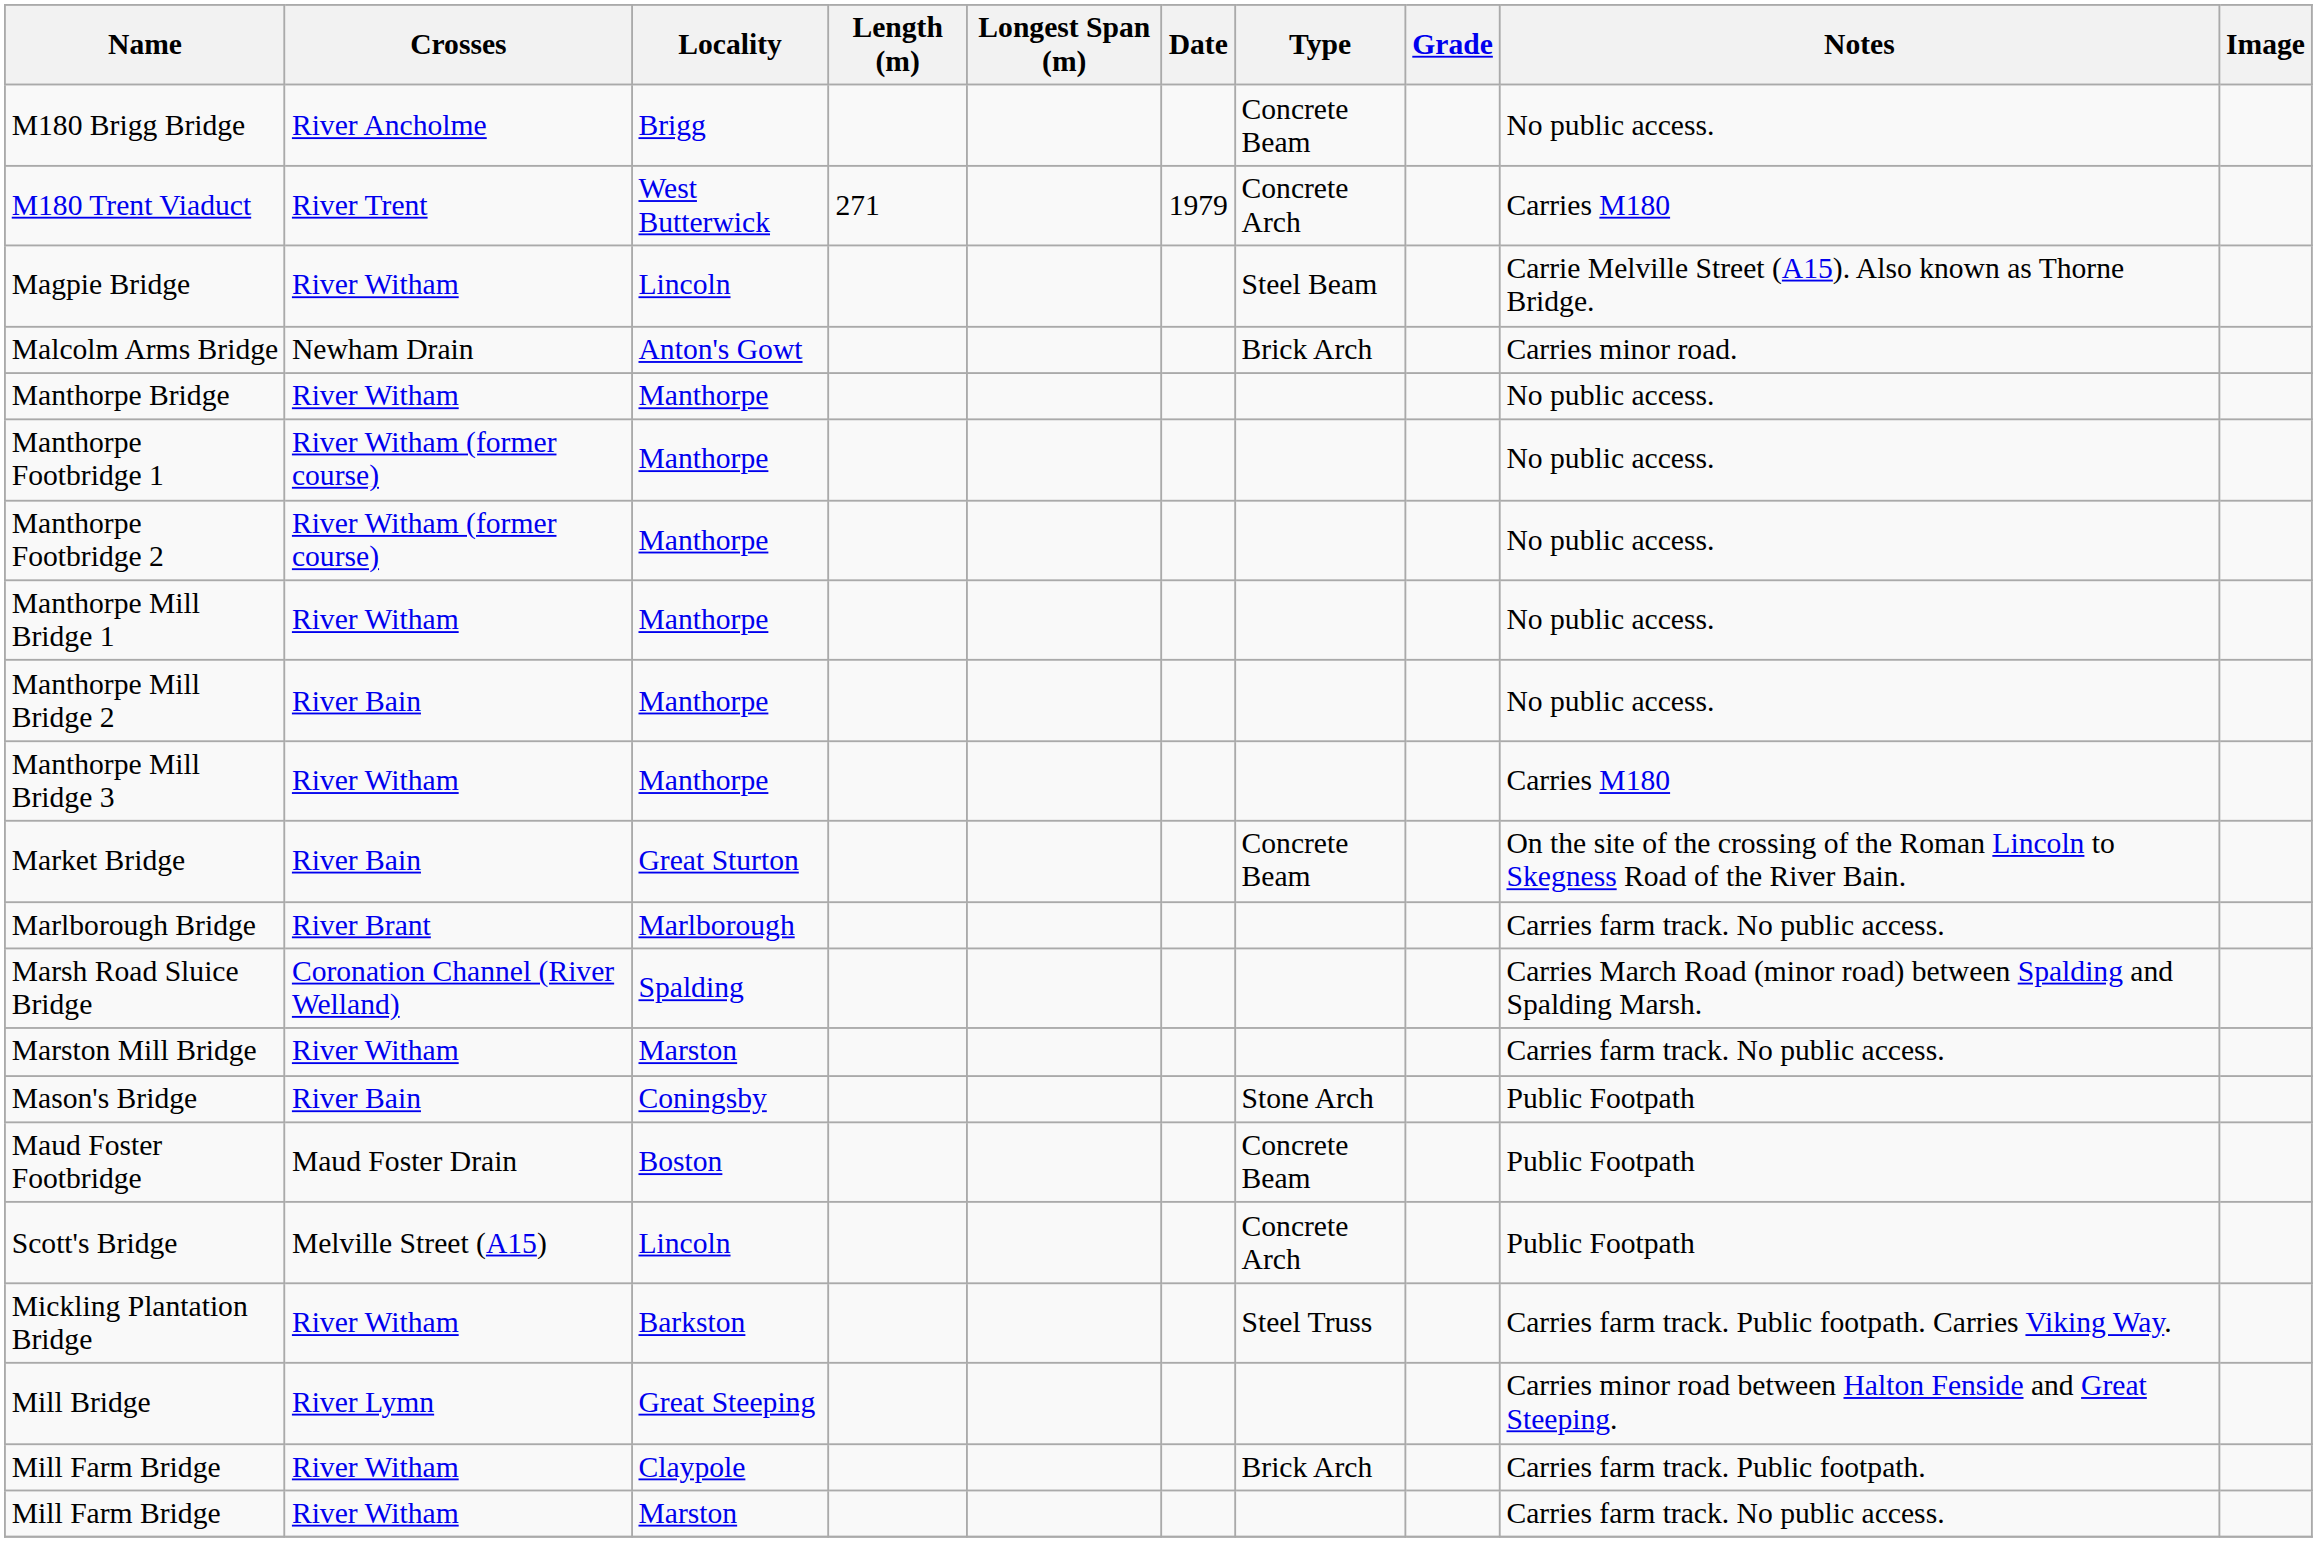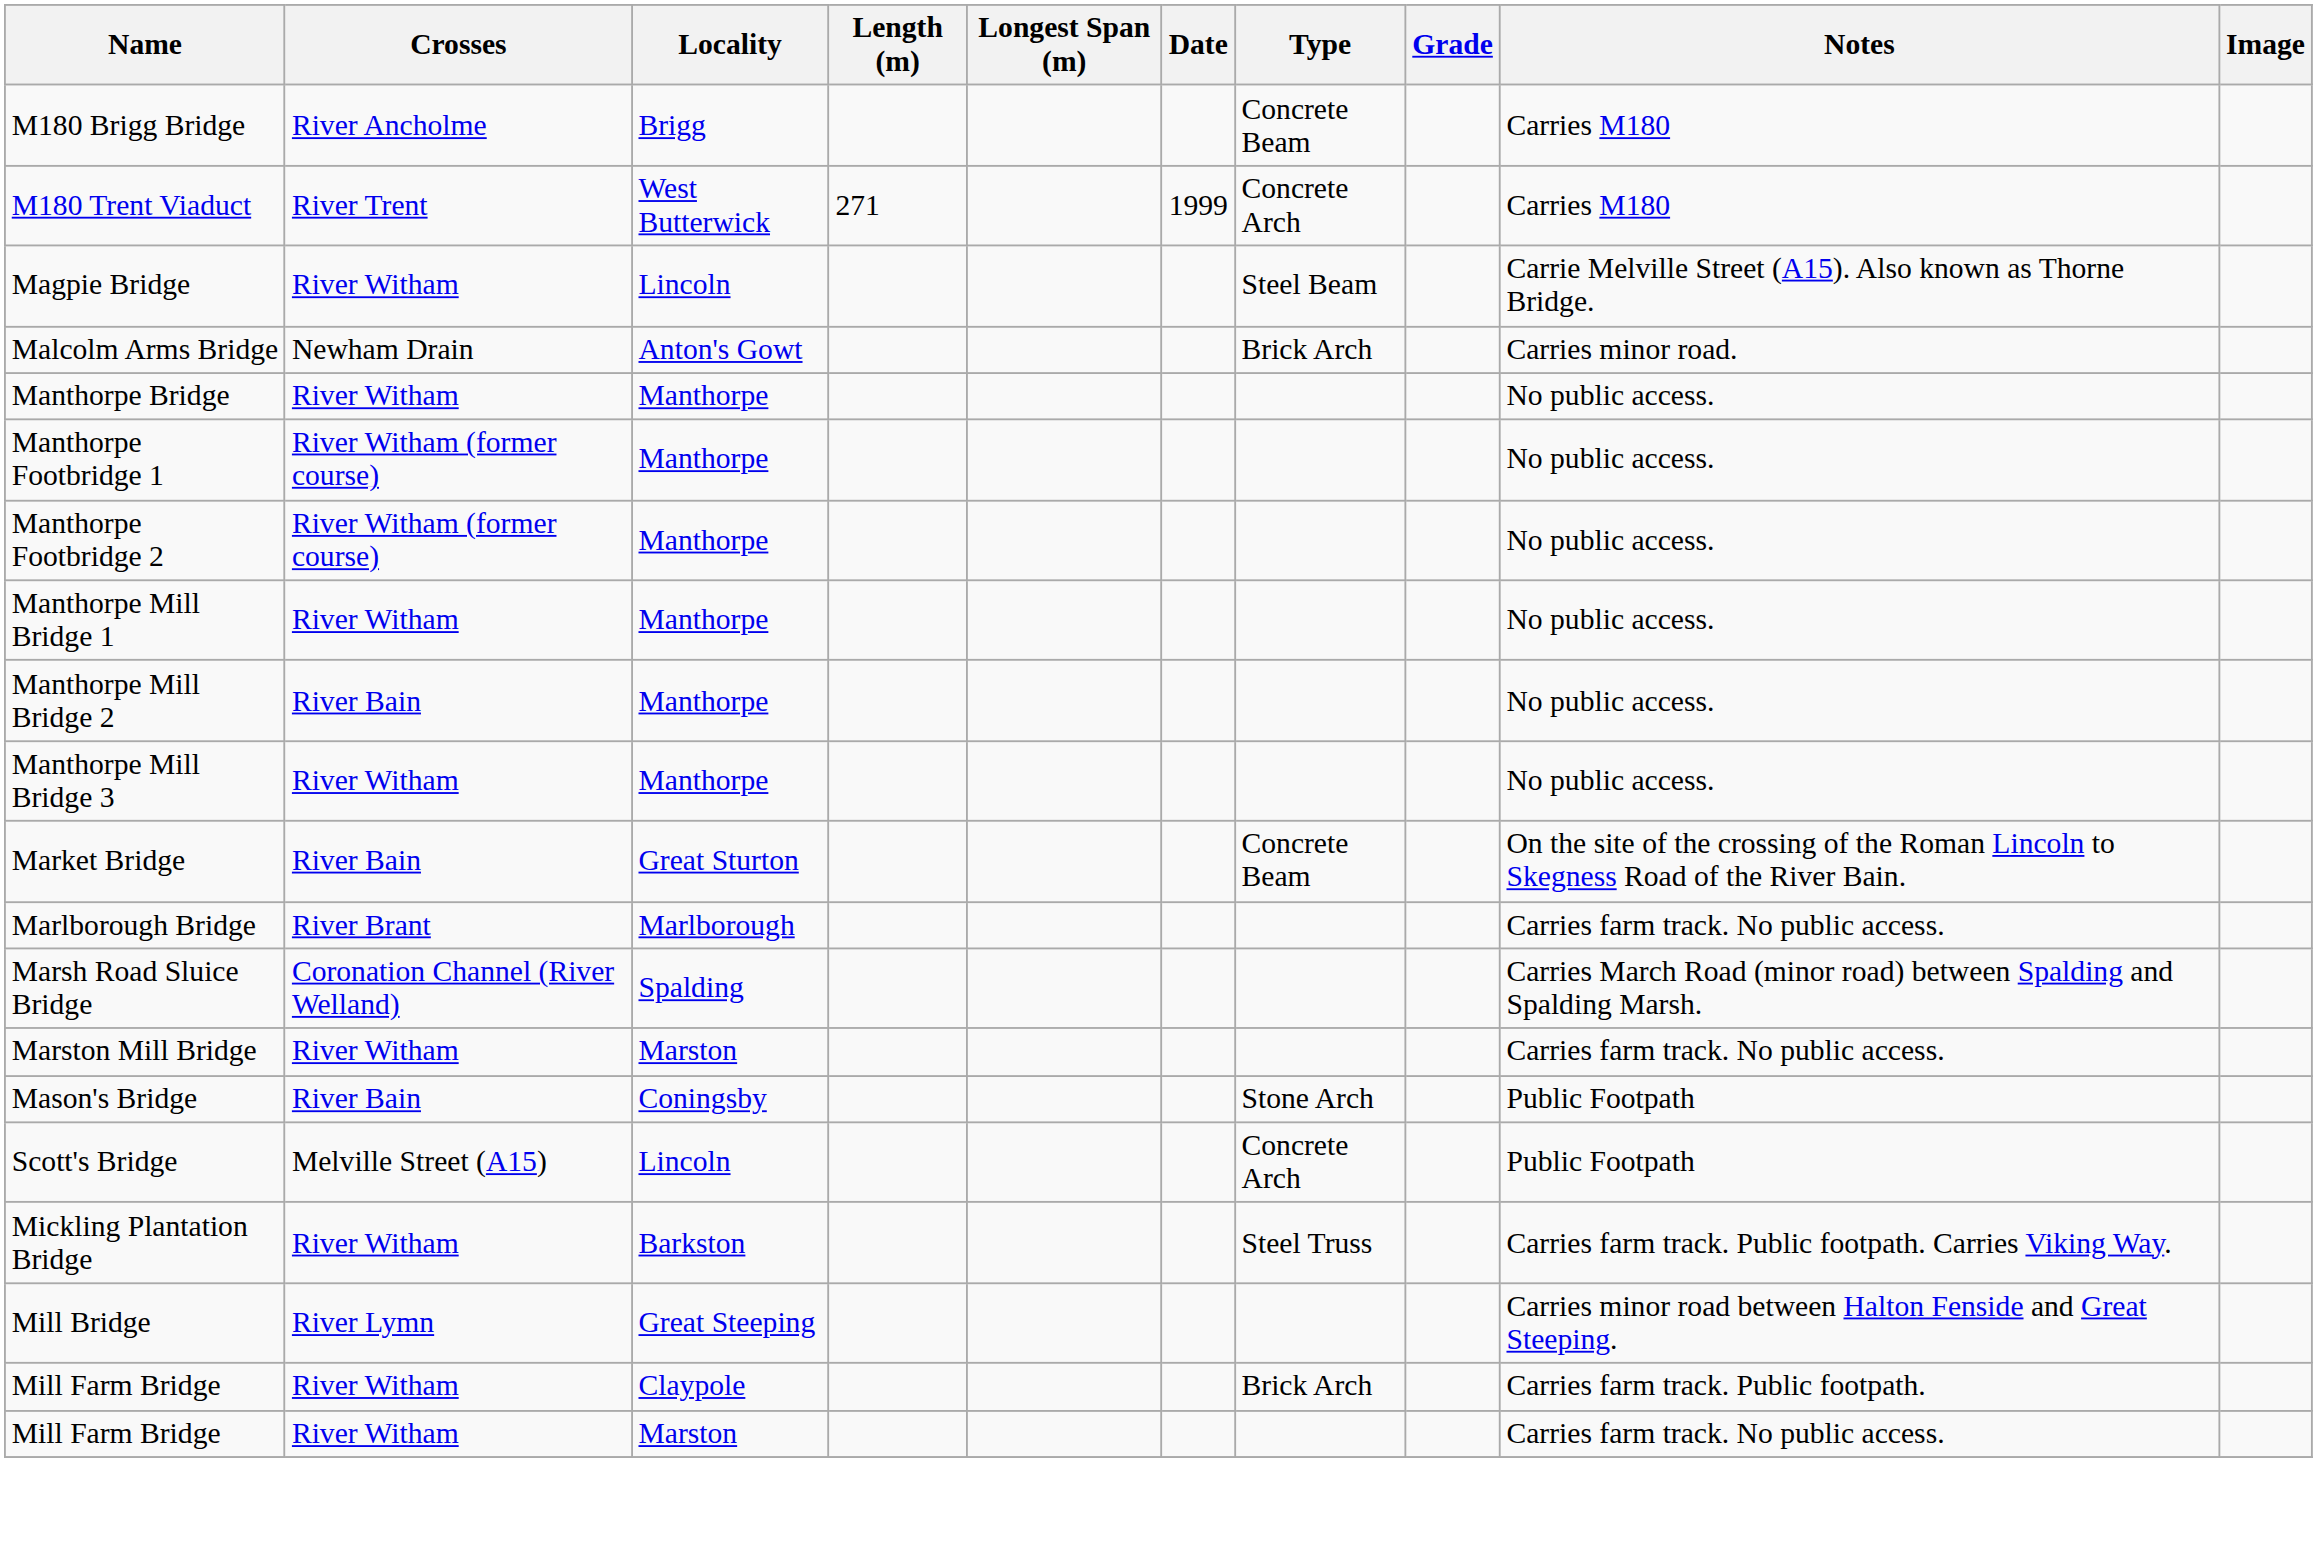 <table class="wikitable sortable">
 <tr>
 <th>Name</th>
 <th>Crosses</th>
 <th>Locality</th>
 <th>Length (m)</th>
 <th>Longest Span (m)</th>
 <th>Date</th>
 <th>Type</th>
 <th><a href='#'>Grade</a></th>
 <th class="unsortable">Notes</th>
 <th class="unsortable">Image</th>
 </tr>
 <tr>
 <td>M180 Brigg Bridge</td>
 <td><a href='#'>River Ancholme</a></td>
 <td><a href='#'>Brigg</a></td>
 <td></td>
 <td></td>
 <td></td>
 <td>Concrete Beam</td>
 <td></td>
-<td>No public access.</td>
+<td>Carries <a href='#'>M180</a></td>
 <td></td>
 </tr>
 <tr>
 <td><a href='#'>M180 Trent Viaduct</a></td>
 <td><a href='#'>River Trent</a></td>
 <td><a href='#'>West Butterwick</a></td>
 <td>271</td>
 <td></td>
-<td>1979</td>
+<td>1999</td>
 <td>Concrete Arch</td>
 <td></td>
 <td>Carries <a href='#'>M180</a></td>
 <td></td>
 </tr>
 <tr>
 <td>Magpie Bridge</td>
 <td><a href='#'>River Witham</a></td>
 <td><a href='#'>Lincoln</a></td>
 <td></td>
 <td></td>
 <td></td>
 <td>Steel Beam</td>
 <td></td>
 <td>Carrie Melville Street (<a href='#'>A15</a>). Also known as Thorne Bridge.</td>
 <td></td>
 </tr>
 <tr>
 <td>Malcolm Arms Bridge</td>
 <td>Newham Drain</td>
 <td><a href='#'>Anton's Gowt</a></td>
 <td></td>
 <td></td>
 <td></td>
 <td>Brick Arch</td>
 <td></td>
 <td>Carries minor road.</td>
 <td></td>
 </tr>
 <tr>
 <td>Manthorpe Bridge</td>
 <td><a href='#'>River Witham</a></td>
 <td><a href='#'>Manthorpe</a></td>
 <td></td>
 <td></td>
 <td></td>
 <td></td>
 <td></td>
 <td>No public access.</td>
 <td></td>
 </tr>
 <tr>
 <td>Manthorpe Footbridge 1</td>
 <td><a href='#'>River Witham (former course)</a></td>
 <td><a href='#'>Manthorpe</a></td>
 <td></td>
 <td></td>
 <td></td>
 <td></td>
 <td></td>
 <td>No public access.</td>
 <td></td>
 </tr>
 <tr>
 <td>Manthorpe Footbridge 2</td>
 <td><a href='#'>River Witham (former course)</a></td>
 <td><a href='#'>Manthorpe</a></td>
 <td></td>
 <td></td>
 <td></td>
 <td></td>
 <td></td>
 <td>No public access.</td>
 <td></td>
 </tr>
 <tr>
 <td>Manthorpe Mill Bridge 1</td>
 <td><a href='#'>River Witham</a></td>
 <td><a href='#'>Manthorpe</a></td>
 <td></td>
 <td></td>
 <td></td>
 <td></td>
 <td></td>
 <td>No public access.</td>
 <td></td>
 </tr>
 <tr>
 <td>Manthorpe Mill Bridge 2</td>
 <td><a href='#'>River Bain</a></td>
 <td><a href='#'>Manthorpe</a></td>
 <td></td>
 <td></td>
 <td></td>
 <td></td>
 <td></td>
 <td>No public access.</td>
 <td></td>
 </tr>
 <tr>
 <td>Manthorpe Mill Bridge 3</td>
 <td><a href='#'>River Witham</a></td>
 <td><a href='#'>Manthorpe</a></td>
 <td></td>
 <td></td>
 <td></td>
 <td></td>
 <td></td>
-<td>Carries <a href='#'>M180</a></td>
+<td>No public access.</td>
 <td></td>
 </tr>
 <tr>
 <td>Market Bridge</td>
 <td><a href='#'>River Bain</a></td>
 <td><a href='#'>Great Sturton</a></td>
 <td></td>
 <td></td>
 <td></td>
 <td>Concrete Beam</td>
 <td></td>
 <td>On the site of the crossing of the Roman <a href='#'>Lincoln</a> to <a href='#'>Skegness</a> Road of the River Bain.</td>
 <td></td>
 </tr>
 <tr>
 <td>Marlborough Bridge</td>
 <td><a href='#'>River Brant</a></td>
 <td><a href='#'>Marlborough</a></td>
 <td></td>
 <td></td>
 <td></td>
 <td></td>
 <td></td>
 <td>Carries farm track. No public access.</td>
 <td></td>
 </tr>
 <tr>
 <td>Marsh Road Sluice Bridge</td>
 <td><a href='#'>Coronation Channel (River Welland)</a></td>
 <td><a href='#'>Spalding</a></td>
 <td></td>
 <td></td>
 <td></td>
 <td></td>
 <td></td>
 <td>Carries March Road (minor road) between <a href='#'>Spalding</a> and Spalding Marsh.</td>
 <td></td>
 </tr>
 <tr>
 <td>Marston Mill Bridge</td>
 <td><a href='#'>River Witham</a></td>
 <td><a href='#'>Marston</a></td>
 <td></td>
 <td></td>
 <td></td>
 <td></td>
 <td></td>
 <td>Carries farm track. No public access.</td>
 <td></td>
 </tr>
 <tr>
 <td>Mason's Bridge</td>
 <td><a href='#'>River Bain</a></td>
 <td><a href='#'>Coningsby</a></td>
 <td></td>
 <td></td>
 <td></td>
 <td>Stone Arch</td>
-<td></td>
-<td>Public Footpath</td>
-<td></td>
-</tr>
-<tr>
-<td>Maud Foster Footbridge</td>
-<td>Maud Foster Drain</td>
-<td><a href='#'>Boston</a></td>
-<td></td>
-<td></td>
-<td></td>
-<td>Concrete Beam</td>
 <td></td>
 <td>Public Footpath</td>
 <td></td>
 </tr>
 <tr>
 <td>Scott's Bridge</td>
 <td>Melville Street (<a href='#'>A15</a>)</td>
 <td><a href='#'>Lincoln</a></td>
 <td></td>
 <td></td>
 <td></td>
 <td>Concrete Arch</td>
 <td></td>
 <td>Public Footpath</td>
 <td></td>
 </tr>
 <tr>
 <td>Mickling Plantation Bridge</td>
 <td><a href='#'>River Witham</a></td>
 <td><a href='#'>Barkston</a></td>
 <td></td>
 <td></td>
 <td></td>
 <td>Steel Truss</td>
 <td></td>
 <td>Carries farm track. Public footpath. Carries <a href='#'>Viking Way</a>.</td>
 <td></td>
 </tr>
 <tr>
 <td>Mill Bridge</td>
 <td><a href='#'>River Lymn</a></td>
 <td><a href='#'>Great Steeping</a></td>
 <td></td>
 <td></td>
 <td></td>
 <td></td>
 <td></td>
 <td>Carries minor road between <a href='#'>Halton Fenside</a> and <a href='#'>Great Steeping</a>.</td>
 <td></td>
 </tr>
 <tr>
 <td>Mill Farm Bridge</td>
 <td><a href='#'>River Witham</a></td>
 <td><a href='#'>Claypole</a></td>
 <td></td>
 <td></td>
 <td></td>
 <td>Brick Arch</td>
 <td></td>
 <td>Carries farm track. Public footpath.</td>
 <td></td>
 </tr>
 <tr>
 <td>Mill Farm Bridge</td>
 <td><a href='#'>River Witham</a></td>
 <td><a href='#'>Marston</a></td>
 <td></td>
 <td></td>
 <td></td>
 <td></td>
 <td></td>
 <td>Carries farm track. No public access.</td>
 <td></td>
 </tr>
 <tr>
 </tr>
 </table>
